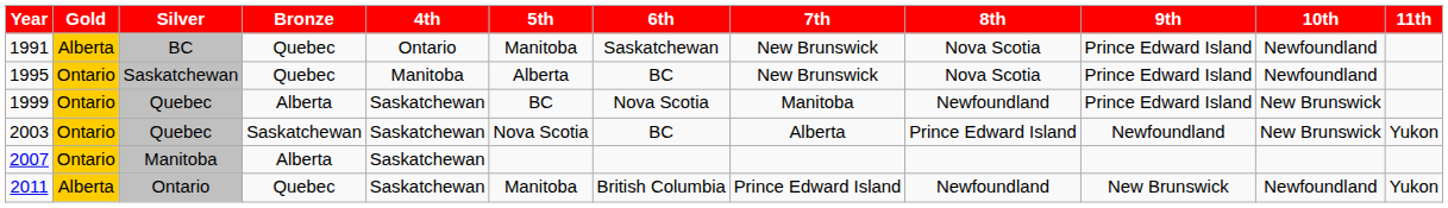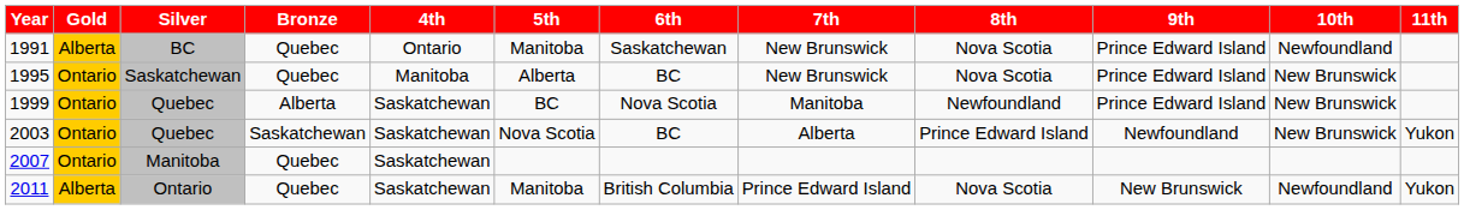 <table class="wikitable" style="text-align:center">
 <tr style="text-align:center; background:red; color:#fff;">
 <td><strong>Year</strong></td>
 <td><strong>Gold</strong></td>
 <td><strong>Silver</strong></td>
 <td><strong>Bronze</strong></td>
 <td><strong>4th</strong></td>
 <td><strong>5th</strong></td>
 <td><strong>6th</strong></td>
 <td><strong>7th</strong></td>
 <td><strong>8th</strong></td>
 <td><strong>9th</strong></td>
 <td><strong>10th</strong></td>
 <td><strong>11th</strong></td>
 </tr>
 <tr>
 <td>1991</td>
 <td style="background:#fc0;">Alberta</td>
 <td style="background:silver;">BC</td>
 <td style="background:brass;">Quebec</td>
 <td>Ontario</td>
 <td>Manitoba</td>
 <td>Saskatchewan</td>
 <td>New Brunswick</td>
 <td>Nova Scotia</td>
 <td>Prince Edward Island</td>
 <td>Newfoundland</td>
 <td></td>
 </tr>
 <tr>
 <td>1995</td>
 <td style="background:#fc0;">Ontario</td>
 <td style="background:silver;">Saskatchewan</td>
 <td style="background:brass;">Quebec</td>
 <td>Manitoba</td>
 <td>Alberta</td>
 <td>BC</td>
 <td>New Brunswick</td>
 <td>Nova Scotia</td>
 <td>Prince Edward Island</td>
-<td>Newfoundland</td>
+<td>New Brunswick</td>
 <td></td>
 </tr>
 <tr>
 <td>1999</td>
 <td style="background:#fc0;">Ontario</td>
 <td style="background:silver;">Quebec</td>
 <td style="background:brass;">Alberta</td>
 <td>Saskatchewan</td>
 <td>BC</td>
 <td>Nova Scotia</td>
 <td>Manitoba</td>
 <td>Newfoundland</td>
 <td>Prince Edward Island</td>
 <td>New Brunswick</td>
 <td></td>
 </tr>
 <tr>
 <td>2003</td>
 <td style="background:#fc0;">Ontario</td>
 <td style="background:silver;">Quebec</td>
 <td style="background:brass;">Saskatchewan</td>
 <td>Saskatchewan</td>
 <td>Nova Scotia</td>
 <td>BC</td>
 <td>Alberta</td>
 <td>Prince Edward Island</td>
 <td>Newfoundland</td>
 <td>New Brunswick</td>
 <td>Yukon</td>
 </tr>
 <tr>
 <td><a href='#'>2007</a></td>
 <td style="background:#fc0;">Ontario</td>
 <td style="background:silver;">Manitoba</td>
-<td style="background:brass;">Alberta</td>
+<td style="background:brass;">Quebec</td>
 <td>Saskatchewan</td>
 <td></td>
 <td></td>
 <td></td>
 <td></td>
 <td></td>
 <td></td>
 <td></td>
 </tr>
 <tr>
 <td><a href='#'>2011</a></td>
 <td style="background:#fc0;">Alberta</td>
 <td style="background:silver;">Ontario</td>
 <td style="background:brass;">Quebec</td>
 <td>Saskatchewan</td>
 <td>Manitoba</td>
 <td>British Columbia</td>
 <td>Prince Edward Island</td>
-<td>Newfoundland</td>
+<td>Nova Scotia</td>
 <td>New Brunswick</td>
 <td>Newfoundland</td>
 <td>Yukon</td>
 </tr>
 </table>
